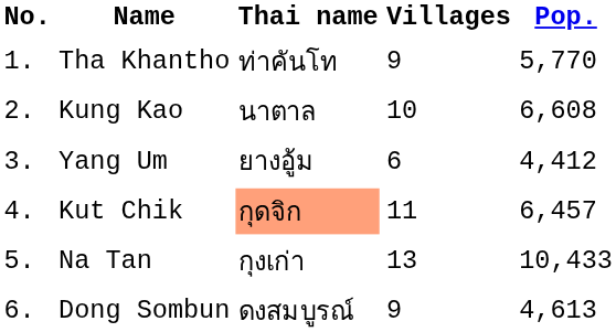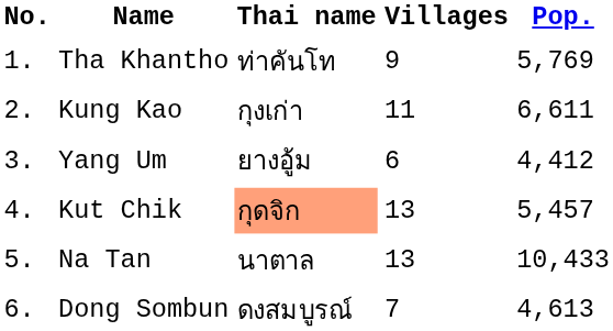 <table>
 <tr>
 <th>No.</th>
 <th>Name</th>
 <th>Thai name</th>
 <th>Villages</th>
 <th><a href='#'>Pop.</a></th>
 </tr>
 <tr>
 <td>1.</td>
 <td>Tha Khantho</td>
 <td>ท่าคันโท</td>
 <td>9</td>
-<td>5,770</td>
+<td>5,769</td>
 <td></td>
 </tr>
 <tr>
 <td>2.</td>
 <td>Kung Kao</td>
-<td>นาตาล</td>
-<td>10</td>
-<td>6,608</td>
+<td>กุงเก่า</td>
+<td>11</td>
+<td>6,611</td>
 <td></td>
 </tr>
 <tr>
 <td>3.</td>
 <td>Yang Um</td>
 <td>ยางอู้ม</td>
 <td>6</td>
 <td>4,412</td>
 <td></td>
 </tr>
 <tr>
 <td>4.</td>
 <td>Kut Chik</td>
 <td style="background: lightsalmon;">กุดจิก</td>
-<td>11</td>
-<td>6,457</td>
+<td>13</td>
+<td>5,457</td>
 <td></td>
 </tr>
 <tr>
 <td>5.</td>
 <td>Na Tan</td>
-<td>กุงเก่า</td>
+<td>นาตาล</td>
 <td>13</td>
 <td>10,433</td>
 <td></td>
 </tr>
 <tr>
 <td>6.</td>
 <td>Dong Sombun</td>
 <td>ดงสมบูรณ์</td>
-<td>9</td>
+<td>7</td>
 <td>4,613</td>
 <td></td>
 </tr>
 </table>
